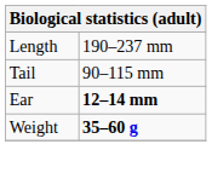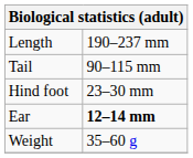 <table class="wikitable">
 <tr>
 <th colspan="2">Biological statistics (adult)</th>
 </tr>
 <tr>
 <td>Length</td>
 <td>190–237 mm</td>
 </tr>
 <tr>
 <td>Tail</td>
 <td>90–115 mm</td>
 </tr>
 <tr>
+<td>Hind foot</td>
+<td>23–30 mm</td>
+</tr>
+<tr>
 <td>Ear</td>
 <td><strong>12–14 mm</strong></td>
 </tr>
 <tr>
 <td>Weight</td>
-<td><strong>35–60 <a href='#'>g</a></strong></td>
+<td>35–60 <a href='#'>g</a></td>
 </tr>
 <tr>
 </tr>
 </table>
